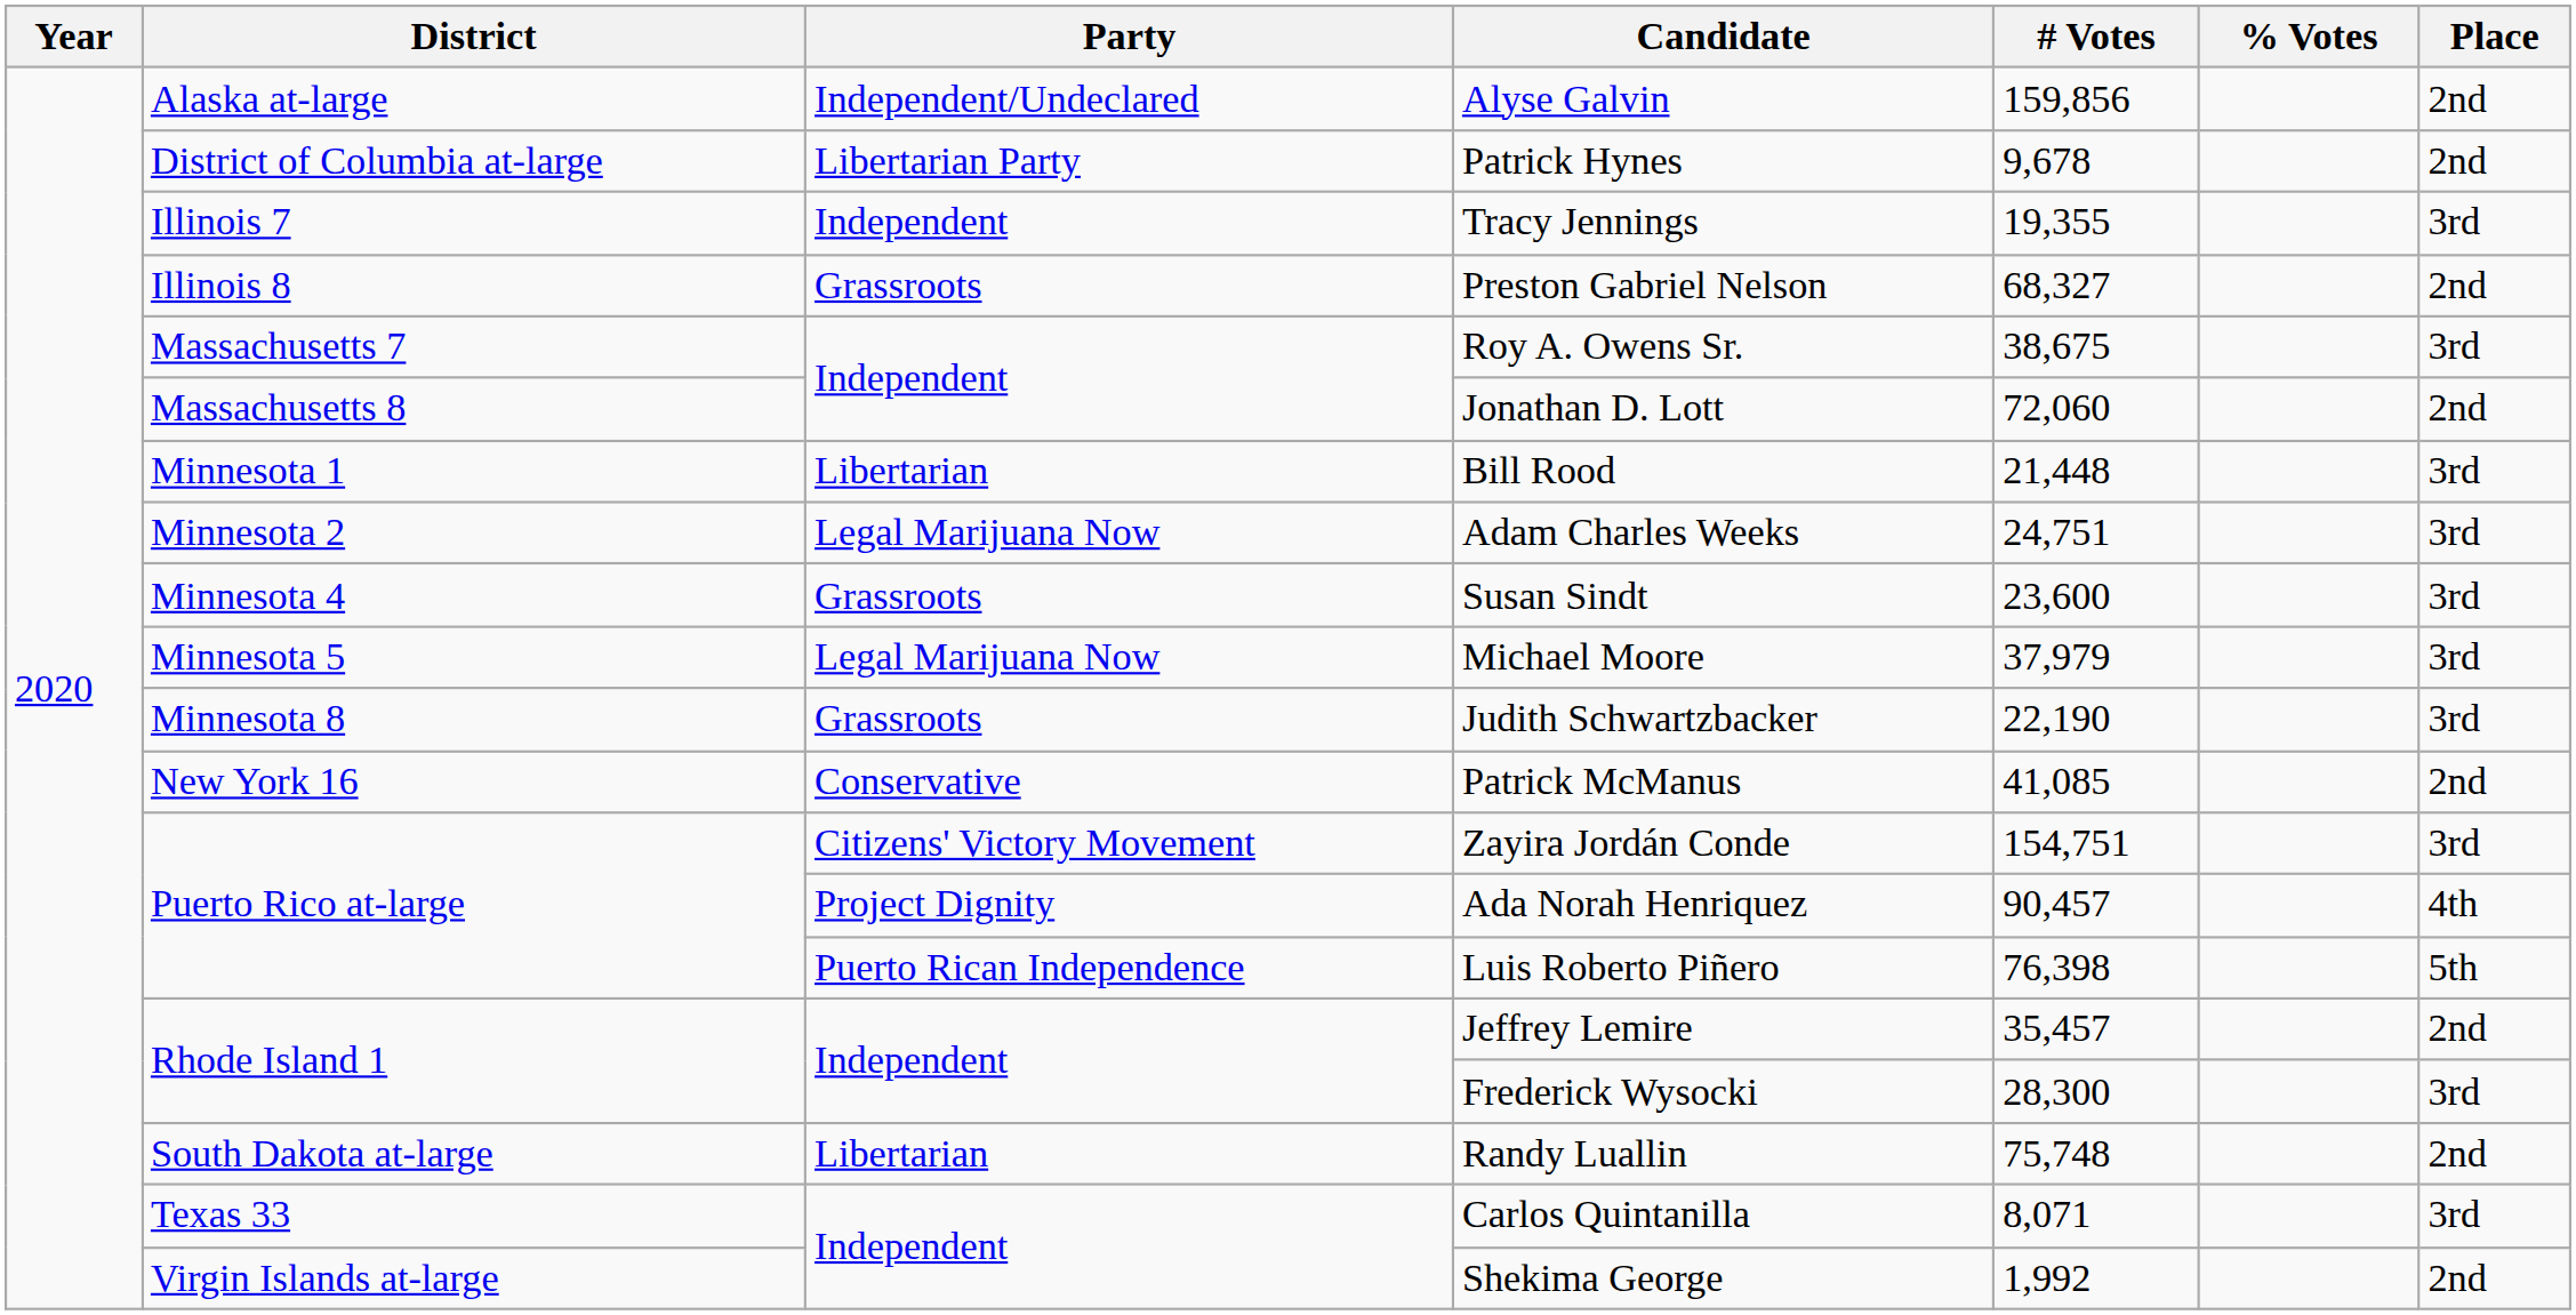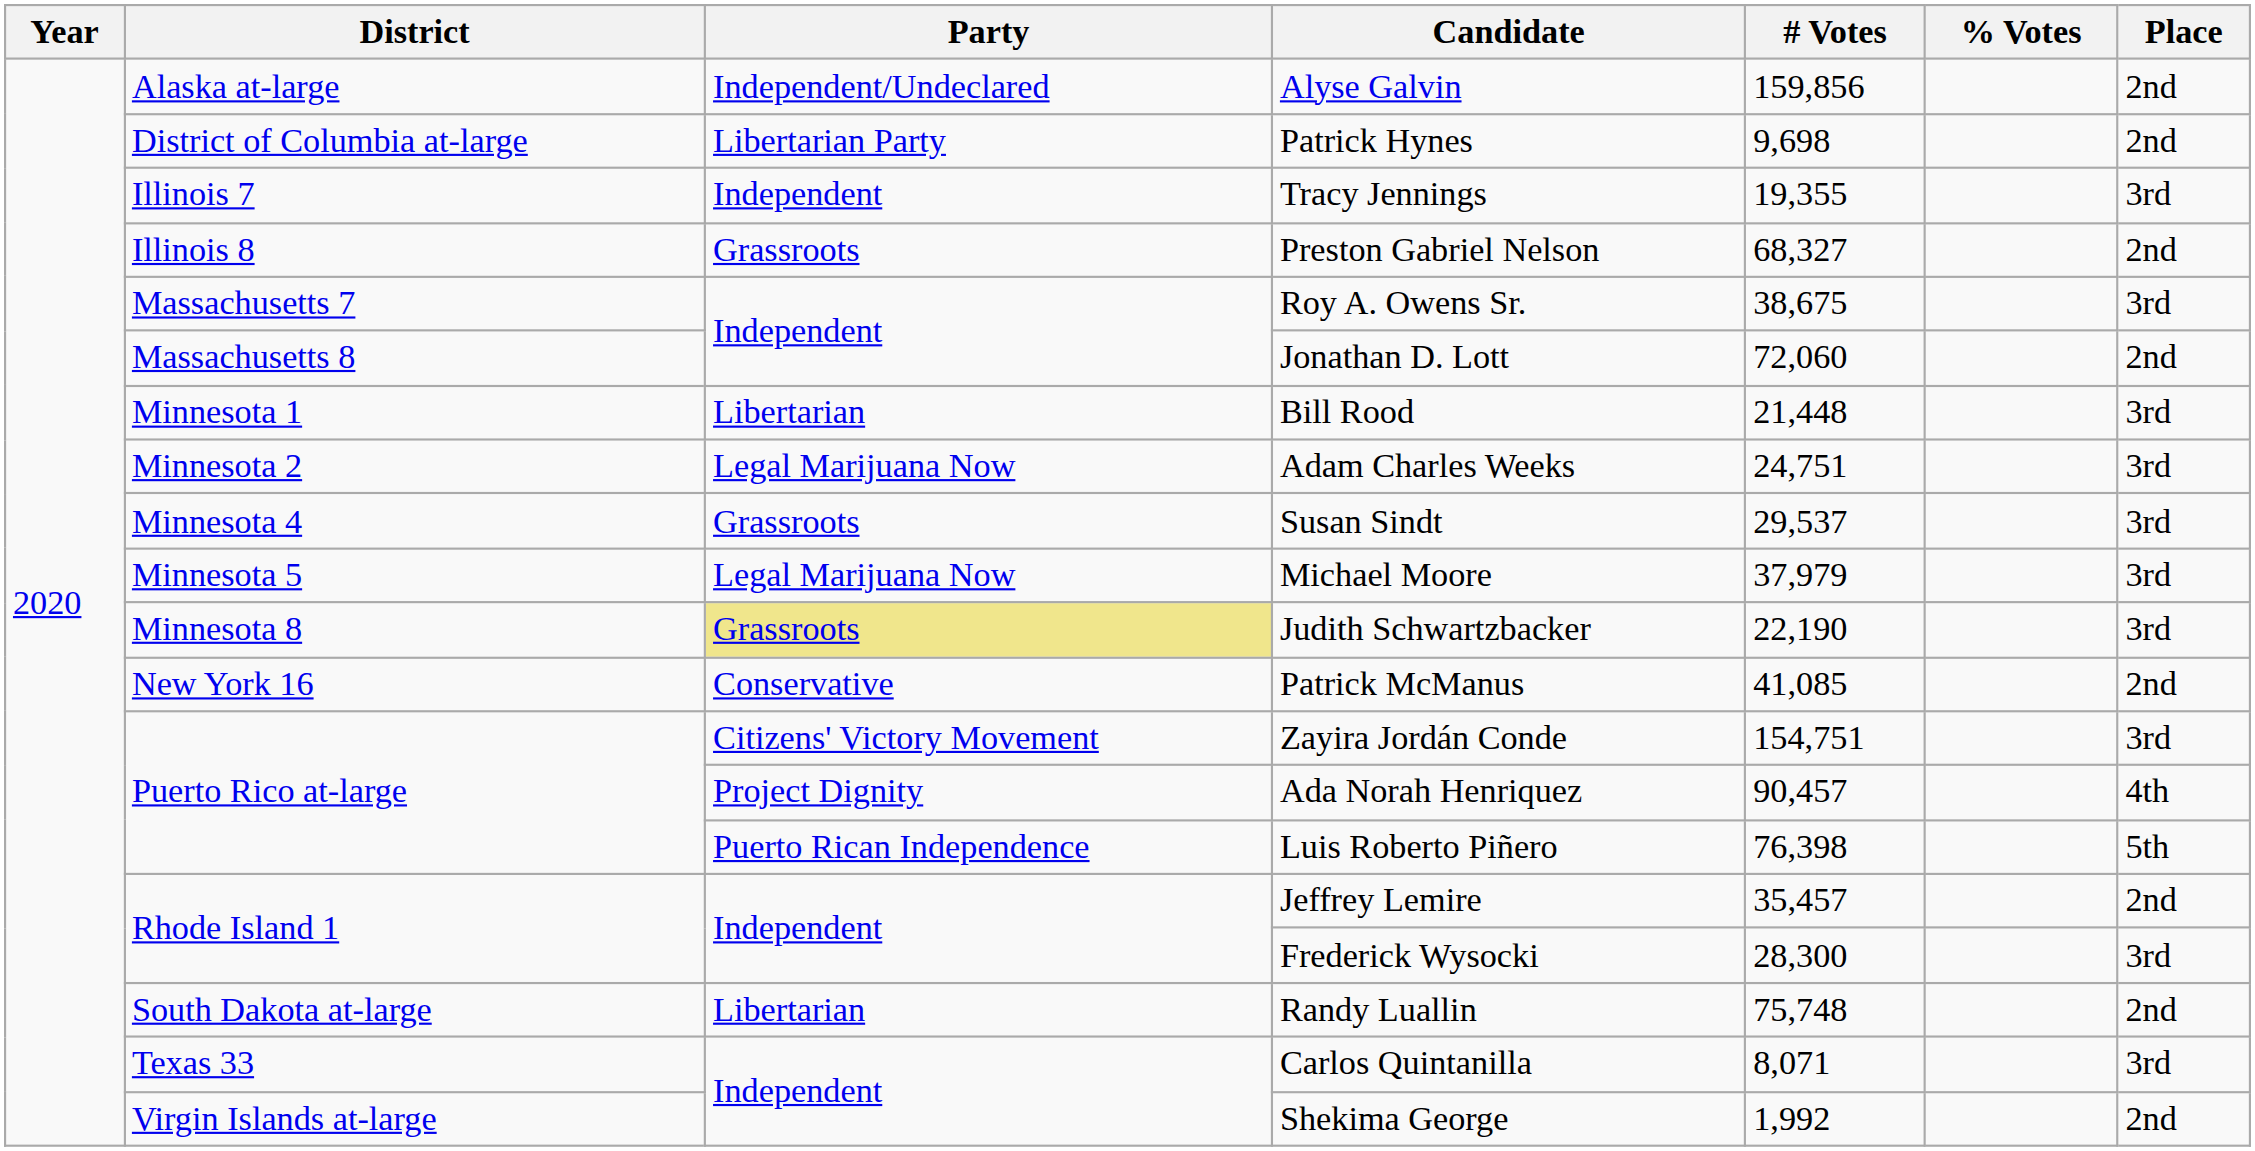 <table class="wikitable sortable collapsible collapsed sortable" style="width:1050px">
 <tr>
 <th>Year</th>
 <th>District</th>
 <th>Party</th>
 <th>Candidate</th>
 <th># Votes</th>
 <th>% Votes</th>
 <th>Place</th>
 </tr>
 <tr>
 <td rowspan=21><a href='#'>2020</a></td>
 <td><a href='#'>Alaska at-large</a></td>
 <td><a href='#'>Independent/Undeclared</a></td>
 <td><a href='#'>Alyse Galvin</a></td>
 <td>159,856</td>
 <td></td>
 <td>2nd</td>
 </tr>
 <tr>
 <td><a href='#'>District of Columbia at-large</a></td>
 <td><a href='#'>Libertarian Party</a></td>
 <td>Patrick Hynes</td>
-<td>9,678</td>
+<td>9,698</td>
 <td></td>
 <td>2nd</td>
 </tr>
 <tr>
 <td><a href='#'>Illinois 7</a></td>
 <td><a href='#'>Independent</a></td>
 <td>Tracy Jennings</td>
 <td>19,355</td>
 <td></td>
 <td>3rd</td>
 </tr>
 <tr>
 <td><a href='#'>Illinois 8</a></td>
 <td><a href='#'>Grassroots</a></td>
 <td>Preston Gabriel Nelson</td>
 <td>68,327</td>
 <td></td>
 <td>2nd</td>
 </tr>
 <tr>
 <td><a href='#'>Massachusetts 7</a></td>
 <td rowspan=2><a href='#'>Independent</a></td>
 <td>Roy A. Owens Sr.</td>
 <td>38,675</td>
 <td></td>
 <td>3rd</td>
 </tr>
 <tr>
 <td><a href='#'>Massachusetts 8</a></td>
 <td>Jonathan D. Lott</td>
 <td>72,060</td>
 <td></td>
 <td>2nd</td>
 </tr>
 <tr>
 <td><a href='#'>Minnesota 1</a></td>
 <td><a href='#'>Libertarian</a></td>
 <td>Bill Rood</td>
 <td>21,448</td>
 <td></td>
 <td>3rd</td>
 </tr>
 <tr>
 <td><a href='#'>Minnesota 2</a></td>
 <td><a href='#'>Legal Marijuana Now</a></td>
 <td>Adam Charles Weeks</td>
 <td>24,751</td>
 <td></td>
 <td>3rd</td>
 </tr>
 <tr>
 <td><a href='#'>Minnesota 4</a></td>
 <td><a href='#'>Grassroots</a></td>
 <td>Susan Sindt</td>
-<td>23,600</td>
+<td>29,537</td>
 <td></td>
 <td>3rd</td>
 </tr>
 <tr>
 <td><a href='#'>Minnesota 5</a></td>
 <td><a href='#'>Legal Marijuana Now</a></td>
 <td>Michael Moore</td>
 <td>37,979</td>
 <td></td>
 <td>3rd</td>
 </tr>
 <tr>
 <td><a href='#'>Minnesota 8</a></td>
-<td><a href='#'>Grassroots</a></td>
+<td style="background: khaki;"><a href='#'>Grassroots</a></td>
 <td>Judith Schwartzbacker</td>
 <td>22,190</td>
 <td></td>
 <td>3rd</td>
 </tr>
 <tr>
 <td><a href='#'>New York 16</a></td>
 <td><a href='#'>Conservative</a></td>
 <td>Patrick McManus</td>
 <td>41,085</td>
 <td></td>
 <td>2nd</td>
 </tr>
 <tr>
 <td rowspan=3><a href='#'>Puerto Rico at-large</a></td>
 <td><a href='#'>Citizens' Victory Movement</a></td>
 <td>Zayira Jordán Conde</td>
 <td>154,751</td>
 <td></td>
 <td>3rd</td>
 </tr>
 <tr>
 <td><a href='#'>Project Dignity</a></td>
 <td>Ada Norah Henriquez</td>
 <td>90,457</td>
 <td></td>
 <td>4th</td>
 </tr>
 <tr>
 <td><a href='#'>Puerto Rican Independence</a></td>
 <td>Luis Roberto Piñero</td>
 <td>76,398</td>
 <td></td>
 <td>5th</td>
 </tr>
 <tr>
 <td rowspan=2><a href='#'>Rhode Island 1</a></td>
 <td rowspan=2><a href='#'>Independent</a></td>
 <td>Jeffrey Lemire</td>
 <td>35,457</td>
 <td></td>
 <td>2nd</td>
 </tr>
 <tr>
 <td>Frederick Wysocki</td>
 <td>28,300</td>
 <td></td>
 <td>3rd</td>
 </tr>
 <tr>
 <td><a href='#'>South Dakota at-large</a></td>
 <td><a href='#'>Libertarian</a></td>
 <td>Randy Luallin</td>
 <td>75,748</td>
 <td></td>
 <td>2nd</td>
 </tr>
 <tr>
 <td><a href='#'>Texas 33</a></td>
 <td rowspan=2><a href='#'>Independent</a></td>
 <td>Carlos Quintanilla</td>
 <td>8,071</td>
 <td></td>
 <td>3rd</td>
 </tr>
 <tr>
 <td><a href='#'>Virgin Islands at-large</a></td>
 <td>Shekima George</td>
 <td>1,992</td>
 <td></td>
 <td>2nd</td>
 </tr>
 </table>
